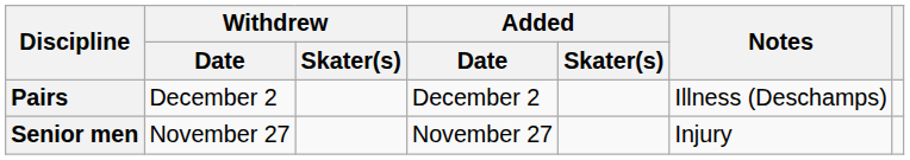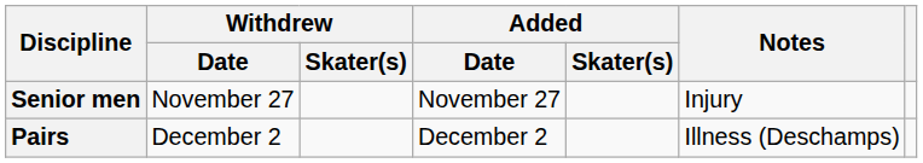 <table class="wikitable unsortable">
 <tr>
 <th scope="col" rowspan=2>Discipline</th>
 <th scope="col" colspan=2>Withdrew</th>
 <th scope="col" colspan=2>Added</th>
 <th scope="col" rowspan=2>Notes</th>
 <th scope="col" rowspan=2></th>
 </tr>
 <tr>
 <th>Date</th>
 <th>Skater(s)</th>
 <th>Date</th>
 <th>Skater(s)</th>
 </tr>
 <tr>
+<th scope="row" style="text-align:left">Senior men</th>
+<td>November 27</td>
+<td></td>
+<td>November 27</td>
+<td></td>
+<td>Injury</td>
+<td></td>
+</tr>
+<tr>
 <th scope="row" style="text-align:left">Pairs</th>
 <td>December 2</td>
 <td></td>
 <td>December 2</td>
 <td></td>
 <td>Illness (Deschamps)</td>
 <td></td>
 </tr>
-<tr>
-<th scope="row" style="text-align:left">Senior men</th>
-<td>November 27</td>
-<td></td>
-<td>November 27</td>
-<td></td>
-<td>Injury</td>
-<td></td>
-</tr>
 </table>
